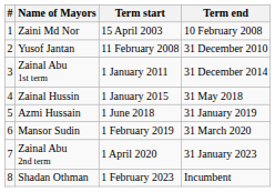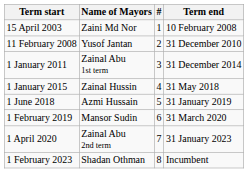 <table class="wikitable">
 <tr>
+<th>Term start</th>
+<th>Name of Mayors</th>
 <th>#</th>
-<th>Name of Mayors</th>
-<th>Term start</th>
 <th>Term end</th>
 </tr>
 <tr>
+<td>15 April 2003</td>
+<td>Zaini Md Nor</td>
 <td>1</td>
-<td>Zaini Md Nor</td>
-<td>15 April 2003</td>
 <td>10 February 2008</td>
 </tr>
 <tr>
+<td>11 February 2008</td>
+<td>Yusof Jantan</td>
 <td>2</td>
-<td>Yusof Jantan</td>
-<td>11 February 2008</td>
 <td>31 December 2010</td>
 </tr>
 <tr>
+<td>1 January 2011</td>
+<td>Zainal Abu<br><small>1st term</small></td>
 <td>3</td>
-<td>Zainal Abu<br><small>1st term</small></td>
-<td>1 January 2011</td>
 <td>31 December 2014</td>
 </tr>
 <tr>
+<td>1 January 2015</td>
+<td>Zainal Hussin</td>
 <td>4</td>
-<td>Zainal Hussin</td>
-<td>1 January 2015</td>
 <td>31 May 2018</td>
 </tr>
 <tr>
+<td>1 June 2018</td>
+<td>Azmi Hussain</td>
 <td>5</td>
-<td>Azmi Hussain</td>
-<td>1 June 2018</td>
 <td>31 January 2019</td>
 </tr>
 <tr>
+<td>1 February 2019</td>
+<td>Mansor Sudin</td>
 <td>6</td>
-<td>Mansor Sudin</td>
-<td>1 February 2019</td>
 <td>31 March 2020</td>
 </tr>
 <tr>
+<td>1 April 2020</td>
+<td>Zainal Abu<br><small>2nd term</small></td>
 <td>7</td>
-<td>Zainal Abu<br><small>2nd term</small></td>
-<td>1 April 2020</td>
 <td>31 January 2023</td>
 </tr>
 <tr>
+<td>1 February 2023</td>
+<td>Shadan Othman</td>
 <td>8</td>
-<td>Shadan Othman</td>
-<td>1 February 2023</td>
 <td>Incumbent</td>
 </tr>
 </table>
